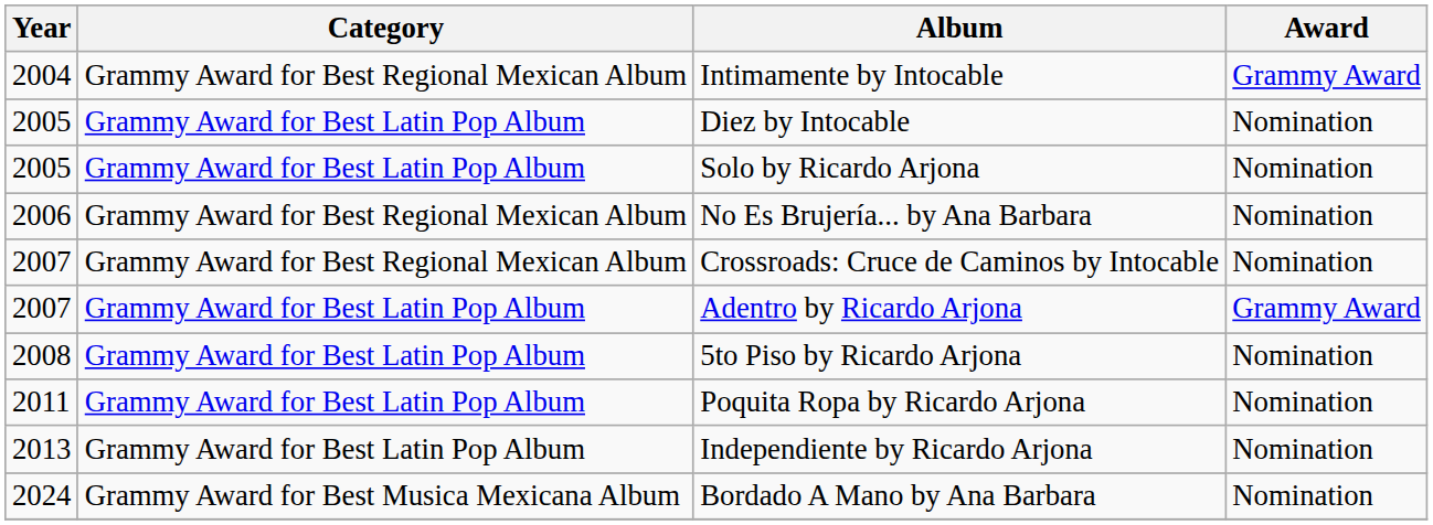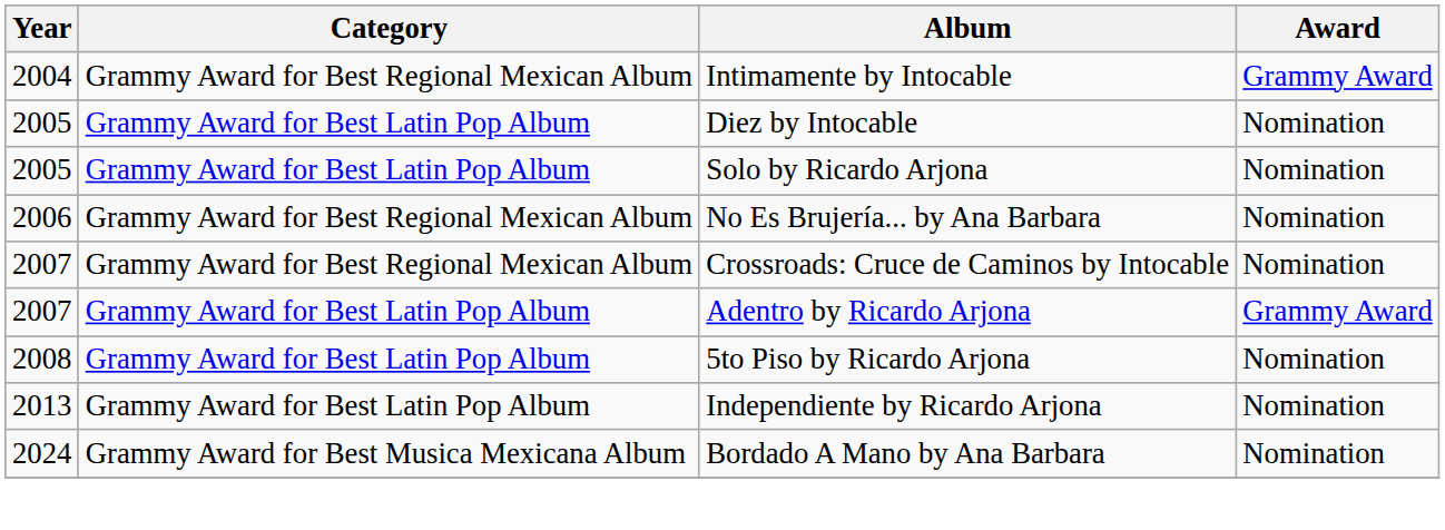 <table class="wikitable">
 <tr>
 <th>Year</th>
 <th>Category</th>
 <th>Album</th>
 <th>Award</th>
 </tr>
 <tr>
 <td>2004</td>
 <td>Grammy Award for Best Regional Mexican Album</td>
 <td>Intimamente by Intocable</td>
 <td><a href='#'>Grammy Award</a></td>
 </tr>
 <tr>
 <td>2005</td>
 <td><a href='#'>Grammy Award for Best Latin Pop Album</a></td>
 <td>Diez by Intocable</td>
 <td>Nomination</td>
 </tr>
 <tr>
 <td>2005</td>
 <td><a href='#'>Grammy Award for Best Latin Pop Album</a></td>
 <td>Solo by Ricardo Arjona</td>
 <td>Nomination</td>
 </tr>
 <tr>
 <td>2006</td>
 <td>Grammy Award for Best Regional Mexican Album</td>
 <td>No Es Brujería... by Ana Barbara</td>
 <td>Nomination</td>
 </tr>
 <tr>
 <td>2007</td>
 <td>Grammy Award for Best Regional Mexican Album</td>
 <td>Crossroads: Cruce de Caminos by Intocable</td>
 <td>Nomination</td>
 </tr>
 <tr>
 <td>2007</td>
 <td><a href='#'>Grammy Award for Best Latin Pop Album</a></td>
 <td><a href='#'>Adentro</a> by <a href='#'>Ricardo Arjona</a></td>
 <td><a href='#'>Grammy Award</a></td>
 </tr>
 <tr>
 <td>2008</td>
 <td><a href='#'>Grammy Award for Best Latin Pop Album</a></td>
 <td>5to Piso by Ricardo Arjona</td>
 <td>Nomination</td>
 </tr>
 <tr>
-<td>2011</td>
-<td><a href='#'>Grammy Award for Best Latin Pop Album</a></td>
-<td>Poquita Ropa by Ricardo Arjona</td>
-<td>Nomination</td>
-</tr>
-<tr>
 <td>2013</td>
 <td>Grammy Award for Best Latin Pop Album</td>
 <td>Independiente by Ricardo Arjona</td>
 <td>Nomination</td>
 </tr>
 <tr>
 <td>2024</td>
 <td>Grammy Award for Best Musica Mexicana Album</td>
 <td>Bordado A Mano by Ana Barbara</td>
 <td>Nomination</td>
 </tr>
 <tr>
 </tr>
 </table>
